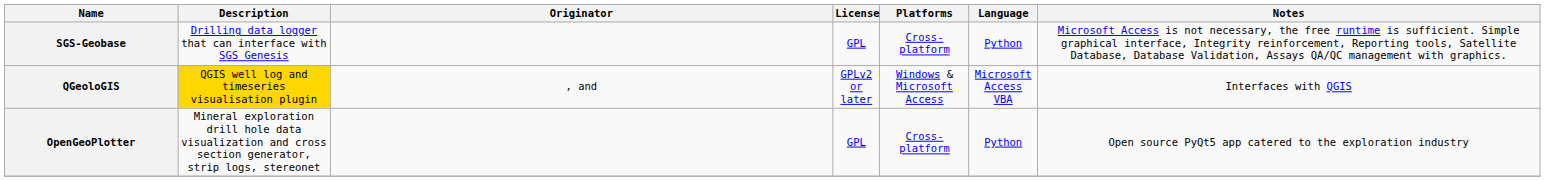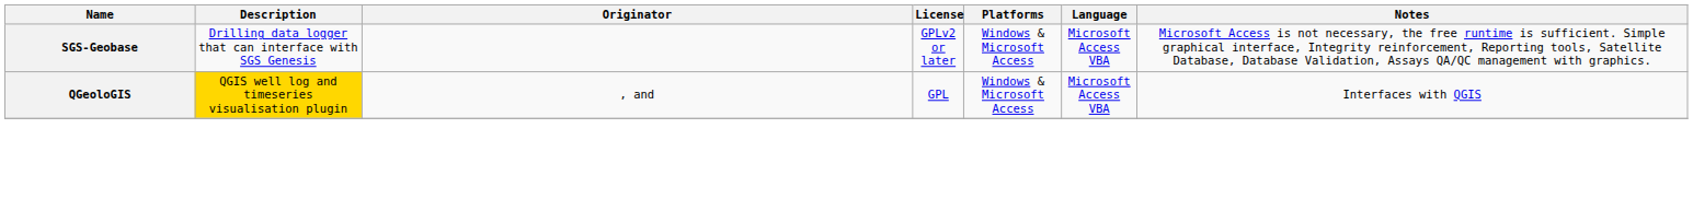 <table class="wikitable sortable" style="width: 100%; table-layout: fixed; font-size: smaller; text-align: center;">
 <tr style="background: #ececec">
 <th style="width:16em">Name</th>
 <th style="width:14em">Description</th>
 <th>Originator</th>
 <th style="width:4em">License</th>
 <th style="width:8em">Platforms</th>
 <th style="width:6em">Language</th>
 <th>Notes</th>
 </tr>
 <tr>
 <th>SGS-Geobase </th>
 <td><a href='#'>Drilling data logger</a> that can interface with <a href='#'>SGS Genesis</a></td>
 <td></td>
-<td><a href='#'>GPL</a></td>
-<td><a href='#'>Cross-platform</a></td>
-<td><a href='#'>Python</a></td>
+<td><a href='#'>GPLv2 or later</a></td>
+<td><a href='#'>Windows</a> & <a href='#'>Microsoft Access</a></td>
+<td><a href='#'>Microsoft Access VBA</a></td>
 <td><a href='#'>Microsoft Access</a> is not necessary, the free <a href='#'>runtime</a> is sufficient. Simple graphical interface, Integrity reinforcement, Reporting tools, Satellite Database, Database Validation, Assays QA/QC management with graphics.</td>
 </tr>
 <tr>
 <th>QGeoloGIS</th>
 <td style="background: gold;">QGIS well log and timeseries visualisation plugin</td>
 <td>,  and </td>
-<td><a href='#'>GPLv2 or later</a></td>
+<td><a href='#'>GPL</a></td>
 <td><a href='#'>Windows</a> & <a href='#'>Microsoft Access</a></td>
 <td><a href='#'>Microsoft Access VBA</a></td>
 <td>Interfaces with <a href='#'>QGIS</a></td>
 </tr>
 <tr>
-<th>OpenGeoPlotter</th>
-<td>Mineral exploration drill hole data visualization and cross section generator, strip logs, stereonet</td>
-<td></td>
-<td><a href='#'>GPL</a></td>
-<td><a href='#'>Cross-platform</a></td>
-<td><a href='#'>Python</a></td>
-<td>Open source PyQt5 app catered to the exploration industry</td>
-</tr>
-<tr>
 </tr>
 </table>
